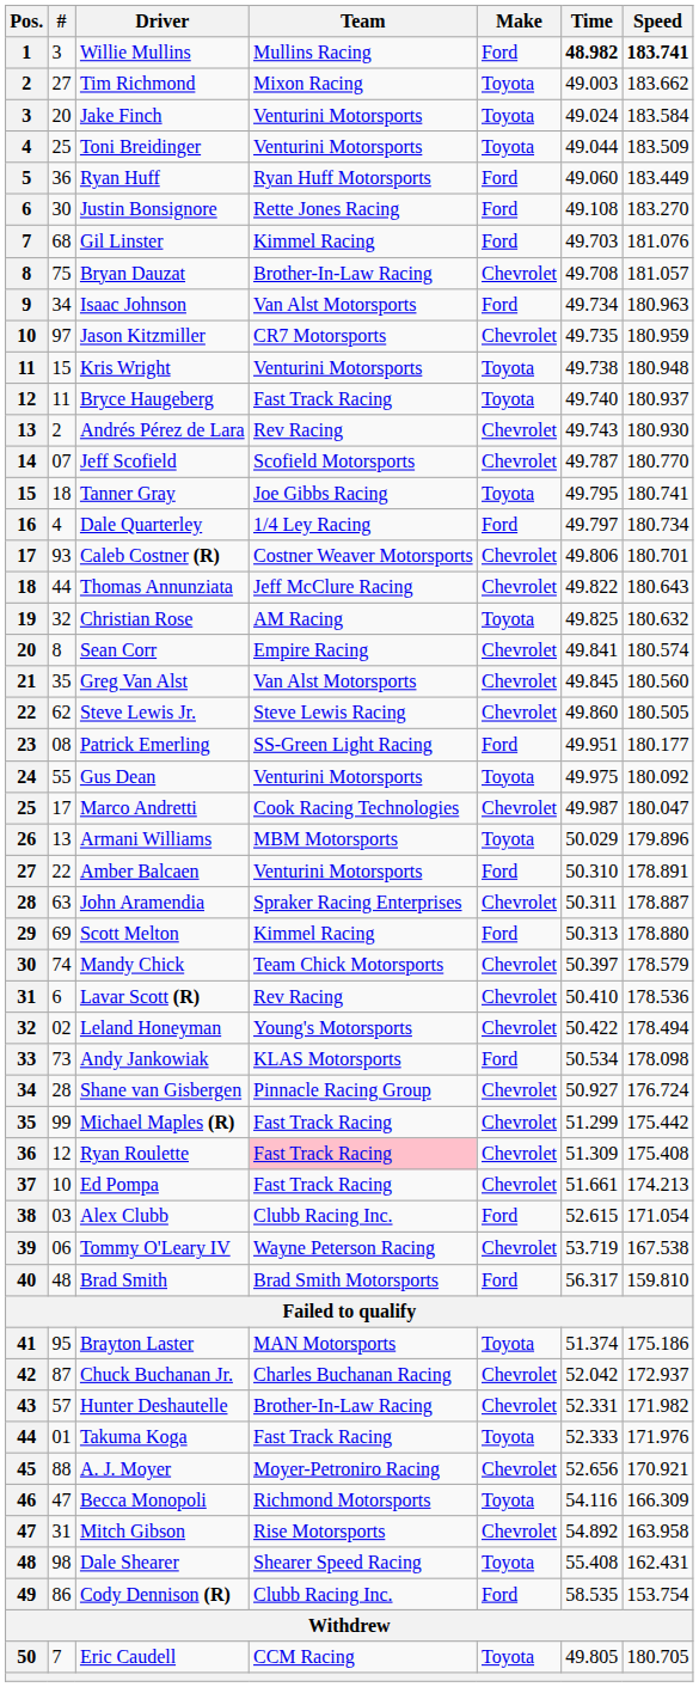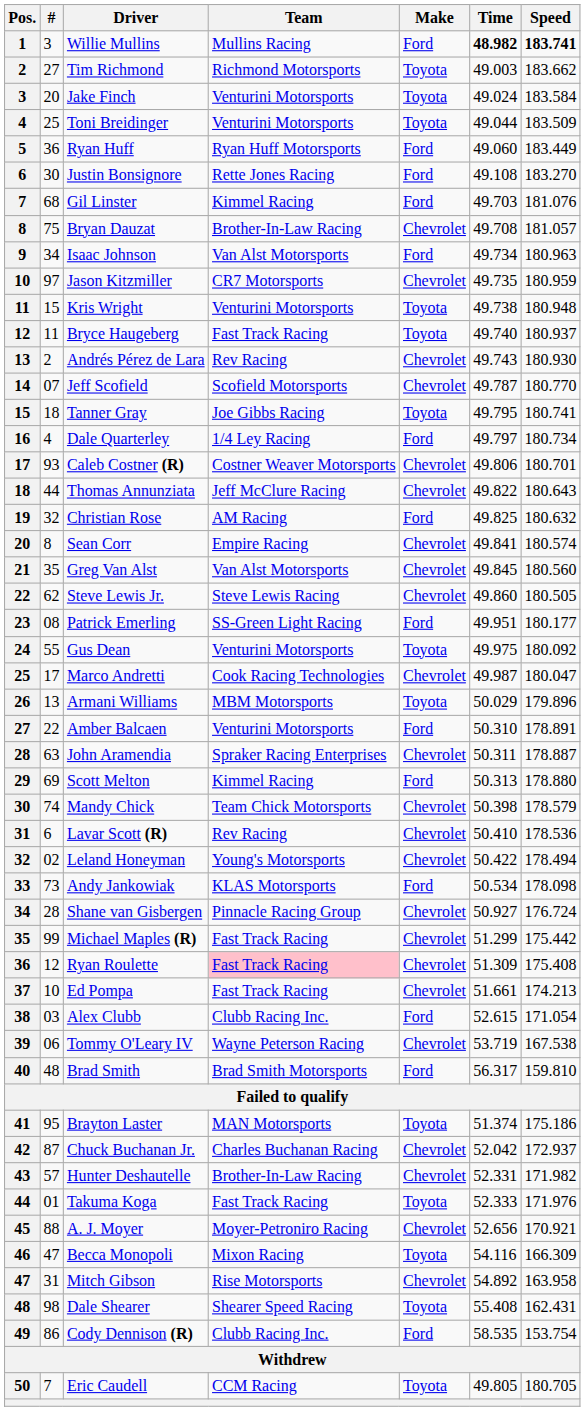 <table class="wikitable" style="font-size:95%">
 <tr>
 <th>Pos.</th>
 <th>#</th>
 <th>Driver</th>
 <th>Team</th>
 <th>Make</th>
 <th>Time</th>
 <th>Speed</th>
 </tr>
 <tr>
 <th>1</th>
 <td>3</td>
 <td><a href='#'>Willie Mullins</a></td>
 <td><a href='#'>Mullins Racing</a></td>
 <td><a href='#'>Ford</a></td>
 <td><strong>48.982</strong></td>
 <td><strong>183.741</strong></td>
 </tr>
 <tr>
 <th>2</th>
 <td>27</td>
 <td><a href='#'>Tim Richmond</a></td>
-<td><a href='#'>Mixon Racing</a></td>
+<td><a href='#'>Richmond Motorsports</a></td>
 <td><a href='#'>Toyota</a></td>
 <td>49.003</td>
 <td>183.662</td>
 </tr>
 <tr>
 <th>3</th>
 <td>20</td>
 <td><a href='#'>Jake Finch</a></td>
 <td><a href='#'>Venturini Motorsports</a></td>
 <td><a href='#'>Toyota</a></td>
 <td>49.024</td>
 <td>183.584</td>
 </tr>
 <tr>
 <th>4</th>
 <td>25</td>
 <td><a href='#'>Toni Breidinger</a></td>
 <td><a href='#'>Venturini Motorsports</a></td>
 <td><a href='#'>Toyota</a></td>
 <td>49.044</td>
 <td>183.509</td>
 </tr>
 <tr>
 <th>5</th>
 <td>36</td>
 <td><a href='#'>Ryan Huff</a></td>
 <td><a href='#'>Ryan Huff Motorsports</a></td>
 <td><a href='#'>Ford</a></td>
 <td>49.060</td>
 <td>183.449</td>
 </tr>
 <tr>
 <th>6</th>
 <td>30</td>
 <td><a href='#'>Justin Bonsignore</a></td>
 <td><a href='#'>Rette Jones Racing</a></td>
 <td><a href='#'>Ford</a></td>
 <td>49.108</td>
 <td>183.270</td>
 </tr>
 <tr>
 <th>7</th>
 <td>68</td>
 <td><a href='#'>Gil Linster</a></td>
 <td><a href='#'>Kimmel Racing</a></td>
 <td><a href='#'>Ford</a></td>
 <td>49.703</td>
 <td>181.076</td>
 </tr>
 <tr>
 <th>8</th>
 <td>75</td>
 <td><a href='#'>Bryan Dauzat</a></td>
 <td><a href='#'>Brother-In-Law Racing</a></td>
 <td><a href='#'>Chevrolet</a></td>
 <td>49.708</td>
 <td>181.057</td>
 </tr>
 <tr>
 <th>9</th>
 <td>34</td>
 <td><a href='#'>Isaac Johnson</a></td>
 <td><a href='#'>Van Alst Motorsports</a></td>
 <td><a href='#'>Ford</a></td>
 <td>49.734</td>
 <td>180.963</td>
 </tr>
 <tr>
 <th>10</th>
 <td>97</td>
 <td><a href='#'>Jason Kitzmiller</a></td>
 <td><a href='#'>CR7 Motorsports</a></td>
 <td><a href='#'>Chevrolet</a></td>
 <td>49.735</td>
 <td>180.959</td>
 </tr>
 <tr>
 <th>11</th>
 <td>15</td>
 <td><a href='#'>Kris Wright</a></td>
 <td><a href='#'>Venturini Motorsports</a></td>
 <td><a href='#'>Toyota</a></td>
 <td>49.738</td>
 <td>180.948</td>
 </tr>
 <tr>
 <th>12</th>
 <td>11</td>
 <td><a href='#'>Bryce Haugeberg</a></td>
 <td><a href='#'>Fast Track Racing</a></td>
 <td><a href='#'>Toyota</a></td>
 <td>49.740</td>
 <td>180.937</td>
 </tr>
 <tr>
 <th>13</th>
 <td>2</td>
 <td><a href='#'>Andrés Pérez de Lara</a></td>
 <td><a href='#'>Rev Racing</a></td>
 <td><a href='#'>Chevrolet</a></td>
 <td>49.743</td>
 <td>180.930</td>
 </tr>
 <tr>
 <th>14</th>
 <td>07</td>
 <td><a href='#'>Jeff Scofield</a></td>
 <td><a href='#'>Scofield Motorsports</a></td>
 <td><a href='#'>Chevrolet</a></td>
 <td>49.787</td>
 <td>180.770</td>
 </tr>
 <tr>
 <th>15</th>
 <td>18</td>
 <td><a href='#'>Tanner Gray</a></td>
 <td><a href='#'>Joe Gibbs Racing</a></td>
 <td><a href='#'>Toyota</a></td>
 <td>49.795</td>
 <td>180.741</td>
 </tr>
 <tr>
 <th>16</th>
 <td>4</td>
 <td><a href='#'>Dale Quarterley</a></td>
 <td><a href='#'>1/4 Ley Racing</a></td>
 <td><a href='#'>Ford</a></td>
 <td>49.797</td>
 <td>180.734</td>
 </tr>
 <tr>
 <th>17</th>
 <td>93</td>
 <td><a href='#'>Caleb Costner</a> <strong>(R)</strong></td>
 <td><a href='#'>Costner Weaver Motorsports</a></td>
 <td><a href='#'>Chevrolet</a></td>
 <td>49.806</td>
 <td>180.701</td>
 </tr>
 <tr>
 <th>18</th>
 <td>44</td>
 <td><a href='#'>Thomas Annunziata</a></td>
 <td><a href='#'>Jeff McClure Racing</a></td>
 <td><a href='#'>Chevrolet</a></td>
 <td>49.822</td>
 <td>180.643</td>
 </tr>
 <tr>
 <th>19</th>
 <td>32</td>
 <td><a href='#'>Christian Rose</a></td>
 <td><a href='#'>AM Racing</a></td>
-<td><a href='#'>Toyota</a></td>
+<td><a href='#'>Ford</a></td>
 <td>49.825</td>
 <td>180.632</td>
 </tr>
 <tr>
 <th>20</th>
 <td>8</td>
 <td><a href='#'>Sean Corr</a></td>
 <td><a href='#'>Empire Racing</a></td>
 <td><a href='#'>Chevrolet</a></td>
 <td>49.841</td>
 <td>180.574</td>
 </tr>
 <tr>
 <th>21</th>
 <td>35</td>
 <td><a href='#'>Greg Van Alst</a></td>
 <td><a href='#'>Van Alst Motorsports</a></td>
 <td><a href='#'>Chevrolet</a></td>
 <td>49.845</td>
 <td>180.560</td>
 </tr>
 <tr>
 <th>22</th>
 <td>62</td>
 <td><a href='#'>Steve Lewis Jr.</a></td>
 <td><a href='#'>Steve Lewis Racing</a></td>
 <td><a href='#'>Chevrolet</a></td>
 <td>49.860</td>
 <td>180.505</td>
 </tr>
 <tr>
 <th>23</th>
 <td>08</td>
 <td><a href='#'>Patrick Emerling</a></td>
 <td><a href='#'>SS-Green Light Racing</a></td>
 <td><a href='#'>Ford</a></td>
 <td>49.951</td>
 <td>180.177</td>
 </tr>
 <tr>
 <th>24</th>
 <td>55</td>
 <td><a href='#'>Gus Dean</a></td>
 <td><a href='#'>Venturini Motorsports</a></td>
 <td><a href='#'>Toyota</a></td>
 <td>49.975</td>
 <td>180.092</td>
 </tr>
 <tr>
 <th>25</th>
 <td>17</td>
 <td><a href='#'>Marco Andretti</a></td>
 <td><a href='#'>Cook Racing Technologies</a></td>
 <td><a href='#'>Chevrolet</a></td>
 <td>49.987</td>
 <td>180.047</td>
 </tr>
 <tr>
 <th>26</th>
 <td>13</td>
 <td><a href='#'>Armani Williams</a></td>
 <td><a href='#'>MBM Motorsports</a></td>
 <td><a href='#'>Toyota</a></td>
 <td>50.029</td>
 <td>179.896</td>
 </tr>
 <tr>
 <th>27</th>
 <td>22</td>
 <td><a href='#'>Amber Balcaen</a></td>
 <td><a href='#'>Venturini Motorsports</a></td>
 <td><a href='#'>Ford</a></td>
 <td>50.310</td>
 <td>178.891</td>
 </tr>
 <tr>
 <th>28</th>
 <td>63</td>
 <td><a href='#'>John Aramendia</a></td>
 <td><a href='#'>Spraker Racing Enterprises</a></td>
 <td><a href='#'>Chevrolet</a></td>
 <td>50.311</td>
 <td>178.887</td>
 </tr>
 <tr>
 <th>29</th>
 <td>69</td>
 <td><a href='#'>Scott Melton</a></td>
 <td><a href='#'>Kimmel Racing</a></td>
 <td><a href='#'>Ford</a></td>
 <td>50.313</td>
 <td>178.880</td>
 </tr>
 <tr>
 <th>30</th>
 <td>74</td>
 <td><a href='#'>Mandy Chick</a></td>
 <td><a href='#'>Team Chick Motorsports</a></td>
 <td><a href='#'>Chevrolet</a></td>
-<td>50.397</td>
+<td>50.398</td>
 <td>178.579</td>
 </tr>
 <tr>
 <th>31</th>
 <td>6</td>
 <td><a href='#'>Lavar Scott</a> <strong>(R)</strong></td>
 <td><a href='#'>Rev Racing</a></td>
 <td><a href='#'>Chevrolet</a></td>
 <td>50.410</td>
 <td>178.536</td>
 </tr>
 <tr>
 <th>32</th>
 <td>02</td>
 <td><a href='#'>Leland Honeyman</a></td>
 <td><a href='#'>Young's Motorsports</a></td>
 <td><a href='#'>Chevrolet</a></td>
 <td>50.422</td>
 <td>178.494</td>
 </tr>
 <tr>
 <th>33</th>
 <td>73</td>
 <td><a href='#'>Andy Jankowiak</a></td>
 <td><a href='#'>KLAS Motorsports</a></td>
 <td><a href='#'>Ford</a></td>
 <td>50.534</td>
 <td>178.098</td>
 </tr>
 <tr>
 <th>34</th>
 <td>28</td>
 <td><a href='#'>Shane van Gisbergen</a></td>
 <td><a href='#'>Pinnacle Racing Group</a></td>
 <td><a href='#'>Chevrolet</a></td>
 <td>50.927</td>
 <td>176.724</td>
 </tr>
 <tr>
 <th>35</th>
 <td>99</td>
 <td><a href='#'>Michael Maples</a> <strong>(R)</strong></td>
 <td><a href='#'>Fast Track Racing</a></td>
 <td><a href='#'>Chevrolet</a></td>
 <td>51.299</td>
 <td>175.442</td>
 </tr>
 <tr>
 <th>36</th>
 <td>12</td>
 <td><a href='#'>Ryan Roulette</a></td>
 <td style="background: pink;"><a href='#'>Fast Track Racing</a></td>
 <td><a href='#'>Chevrolet</a></td>
 <td>51.309</td>
 <td>175.408</td>
 </tr>
 <tr>
 <th>37</th>
 <td>10</td>
 <td><a href='#'>Ed Pompa</a></td>
 <td><a href='#'>Fast Track Racing</a></td>
 <td><a href='#'>Chevrolet</a></td>
 <td>51.661</td>
 <td>174.213</td>
 </tr>
 <tr>
 <th>38</th>
 <td>03</td>
 <td><a href='#'>Alex Clubb</a></td>
 <td><a href='#'>Clubb Racing Inc.</a></td>
 <td><a href='#'>Ford</a></td>
 <td>52.615</td>
 <td>171.054</td>
 </tr>
 <tr>
 <th>39</th>
 <td>06</td>
 <td><a href='#'>Tommy O'Leary IV</a></td>
 <td><a href='#'>Wayne Peterson Racing</a></td>
 <td><a href='#'>Chevrolet</a></td>
 <td>53.719</td>
 <td>167.538</td>
 </tr>
 <tr>
 <th>40</th>
 <td>48</td>
 <td><a href='#'>Brad Smith</a></td>
 <td><a href='#'>Brad Smith Motorsports</a></td>
 <td><a href='#'>Ford</a></td>
 <td>56.317</td>
 <td>159.810</td>
 </tr>
 <tr>
 <th colspan="7">Failed to qualify</th>
 </tr>
 <tr>
 <th>41</th>
 <td>95</td>
 <td><a href='#'>Brayton Laster</a></td>
 <td><a href='#'>MAN Motorsports</a></td>
 <td><a href='#'>Toyota</a></td>
 <td>51.374</td>
 <td>175.186</td>
 </tr>
 <tr>
 <th>42</th>
 <td>87</td>
 <td><a href='#'>Chuck Buchanan Jr.</a></td>
 <td><a href='#'>Charles Buchanan Racing</a></td>
 <td><a href='#'>Chevrolet</a></td>
 <td>52.042</td>
 <td>172.937</td>
 </tr>
 <tr>
 <th>43</th>
 <td>57</td>
 <td><a href='#'>Hunter Deshautelle</a></td>
 <td><a href='#'>Brother-In-Law Racing</a></td>
 <td><a href='#'>Chevrolet</a></td>
 <td>52.331</td>
 <td>171.982</td>
 </tr>
 <tr>
 <th>44</th>
 <td>01</td>
 <td><a href='#'>Takuma Koga</a></td>
 <td><a href='#'>Fast Track Racing</a></td>
 <td><a href='#'>Toyota</a></td>
 <td>52.333</td>
 <td>171.976</td>
 </tr>
 <tr>
 <th>45</th>
 <td>88</td>
 <td><a href='#'>A. J. Moyer</a></td>
 <td><a href='#'>Moyer-Petroniro Racing</a></td>
 <td><a href='#'>Chevrolet</a></td>
 <td>52.656</td>
 <td>170.921</td>
 </tr>
 <tr>
 <th>46</th>
 <td>47</td>
 <td><a href='#'>Becca Monopoli</a></td>
-<td><a href='#'>Richmond Motorsports</a></td>
+<td><a href='#'>Mixon Racing</a></td>
 <td><a href='#'>Toyota</a></td>
 <td>54.116</td>
 <td>166.309</td>
 </tr>
 <tr>
 <th>47</th>
 <td>31</td>
 <td><a href='#'>Mitch Gibson</a></td>
 <td><a href='#'>Rise Motorsports</a></td>
 <td><a href='#'>Chevrolet</a></td>
 <td>54.892</td>
 <td>163.958</td>
 </tr>
 <tr>
 <th>48</th>
 <td>98</td>
 <td><a href='#'>Dale Shearer</a></td>
 <td><a href='#'>Shearer Speed Racing</a></td>
 <td><a href='#'>Toyota</a></td>
 <td>55.408</td>
 <td>162.431</td>
 </tr>
 <tr>
 <th>49</th>
 <td>86</td>
 <td><a href='#'>Cody Dennison</a> <strong>(R)</strong></td>
 <td><a href='#'>Clubb Racing Inc.</a></td>
 <td><a href='#'>Ford</a></td>
 <td>58.535</td>
 <td>153.754</td>
 </tr>
 <tr>
 <th colspan="7">Withdrew</th>
 </tr>
 <tr>
 <th>50</th>
 <td>7</td>
 <td><a href='#'>Eric Caudell</a></td>
 <td><a href='#'>CCM Racing</a></td>
 <td><a href='#'>Toyota</a></td>
 <td>49.805</td>
 <td>180.705</td>
 </tr>
 <tr>
 <th colspan="7"></th>
 </tr>
 </table>
